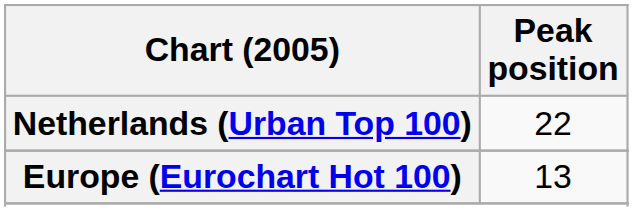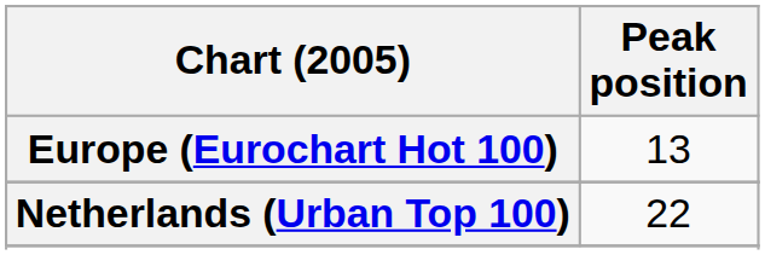 <table class="wikitable sortable plainrowheaders" style="text-align:center">
 <tr>
 <th scope="col">Chart (2005)</th>
 <th scope="col">Peak<br>position</th>
 </tr>
 <tr>
-<th scope="row">Netherlands (<a href='#'>Urban Top 100</a>)</th>
-<td>22</td>
+<th scope="row">Europe (<a href='#'>Eurochart Hot 100</a>)</th>
+<td>13</td>
 </tr>
 <tr>
 </tr>
 <tr>
 </tr>
 <tr>
 </tr>
 <tr>
-<th scope="row">Europe (<a href='#'>Eurochart Hot 100</a>)</th>
-<td>13</td>
+<th scope="row">Netherlands (<a href='#'>Urban Top 100</a>)</th>
+<td>22</td>
 </tr>
 <tr>
 </tr>
 <tr>
 </tr>
 <tr>
 </tr>
 <tr>
 </tr>
 <tr>
 </tr>
 <tr>
 </tr>
 <tr>
 </tr>
 </table>
